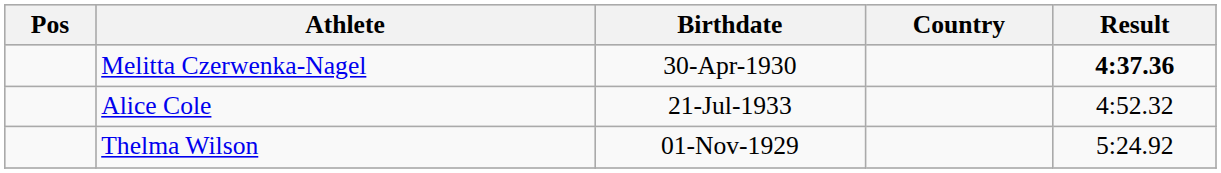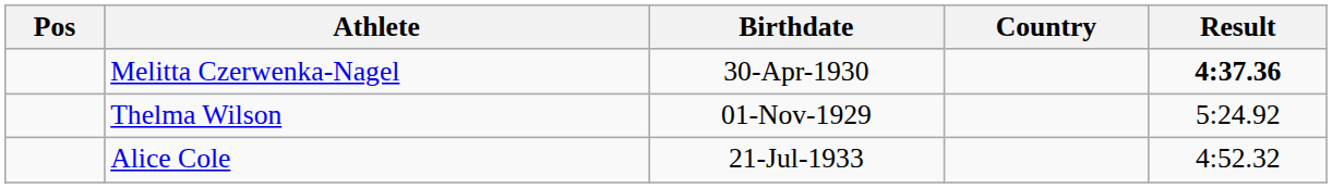 <table class="wikitable"  style="text-align:center; width:60%;">
 <tr>
 <th>Pos</th>
 <th>Athlete</th>
 <th>Birthdate</th>
 <th>Country</th>
 <th>Result</th>
 </tr>
 <tr>
 <td align=center></td>
 <td align=left><a href='#'>Melitta Czerwenka-Nagel</a></td>
 <td>30-Apr-1930</td>
 <td align=left></td>
 <td><strong>4:37.36</strong></td>
 </tr>
 <tr>
 <td align=center></td>
+<td align=left><a href='#'>Thelma Wilson</a></td>
+<td>01-Nov-1929</td>
+<td align=left></td>
+<td>5:24.92</td>
+</tr>
+<tr>
+<td align=center></td>
 <td align=left><a href='#'>Alice Cole</a></td>
 <td>21-Jul-1933</td>
 <td align=left></td>
 <td>4:52.32</td>
 </tr>
-<tr>
-<td align=center></td>
-<td align=left><a href='#'>Thelma Wilson</a></td>
-<td>01-Nov-1929</td>
-<td align=left></td>
-<td>5:24.92</td>
-</tr>
 </table>
